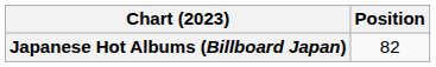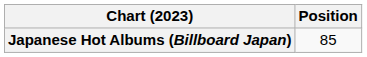 <table class="wikitable plainrowheaders" style="text-align:center">
 <tr>
 <th scope="col">Chart (2023)</th>
 <th scope="col">Position</th>
 </tr>
 <tr>
 <th scope="row">Japanese Hot Albums (<em>Billboard Japan</em>)</th>
-<td>82</td>
+<td>85</td>
 </tr>
 </table>
